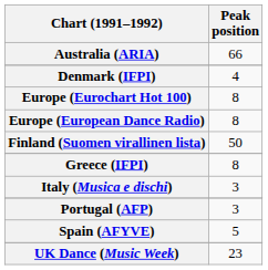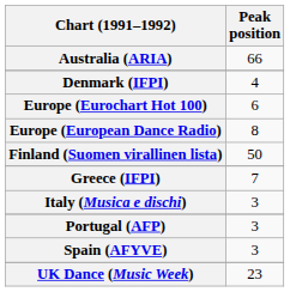 <table class="wikitable sortable plainrowheaders" style="text-align:center">
 <tr>
 <th>Chart (1991–1992)</th>
 <th>Peak<br>position</th>
 </tr>
 <tr>
 <th scope="row">Australia (<a href='#'>ARIA</a>)</th>
 <td>66</td>
 </tr>
 <tr>
 </tr>
 <tr>
 </tr>
 <tr>
 <th scope="row">Denmark (<a href='#'>IFPI</a>)</th>
 <td>4</td>
 </tr>
 <tr>
 <th scope="row">Europe (<a href='#'>Eurochart Hot 100</a>)</th>
-<td>8</td>
+<td>6</td>
 </tr>
 <tr>
 <th scope="row">Europe (<a href='#'>European Dance Radio</a>)</th>
 <td>8</td>
 </tr>
 <tr>
 <th scope="row">Finland (<a href='#'>Suomen virallinen lista</a>)</th>
 <td>50</td>
 </tr>
 <tr>
 </tr>
 <tr>
 <th scope="row">Greece (<a href='#'>IFPI</a>)</th>
-<td>8</td>
+<td>7</td>
 </tr>
 <tr>
 <th scope="row">Italy (<em><a href='#'>Musica e dischi</a></em>)</th>
 <td>3</td>
 </tr>
 <tr>
 </tr>
 <tr>
 </tr>
 <tr>
 </tr>
 <tr>
 </tr>
 <tr>
 <th scope="row">Portugal (<a href='#'>AFP</a>)</th>
 <td>3</td>
 </tr>
 <tr>
 <th scope="row">Spain (<a href='#'>AFYVE</a>)</th>
-<td>5</td>
+<td>3</td>
 </tr>
 <tr>
 </tr>
 <tr>
 </tr>
 <tr>
 </tr>
 <tr>
 <th scope="row"><a href='#'>UK Dance</a> (<em><a href='#'>Music Week</a></em>)</th>
 <td>23</td>
 </tr>
 </table>
